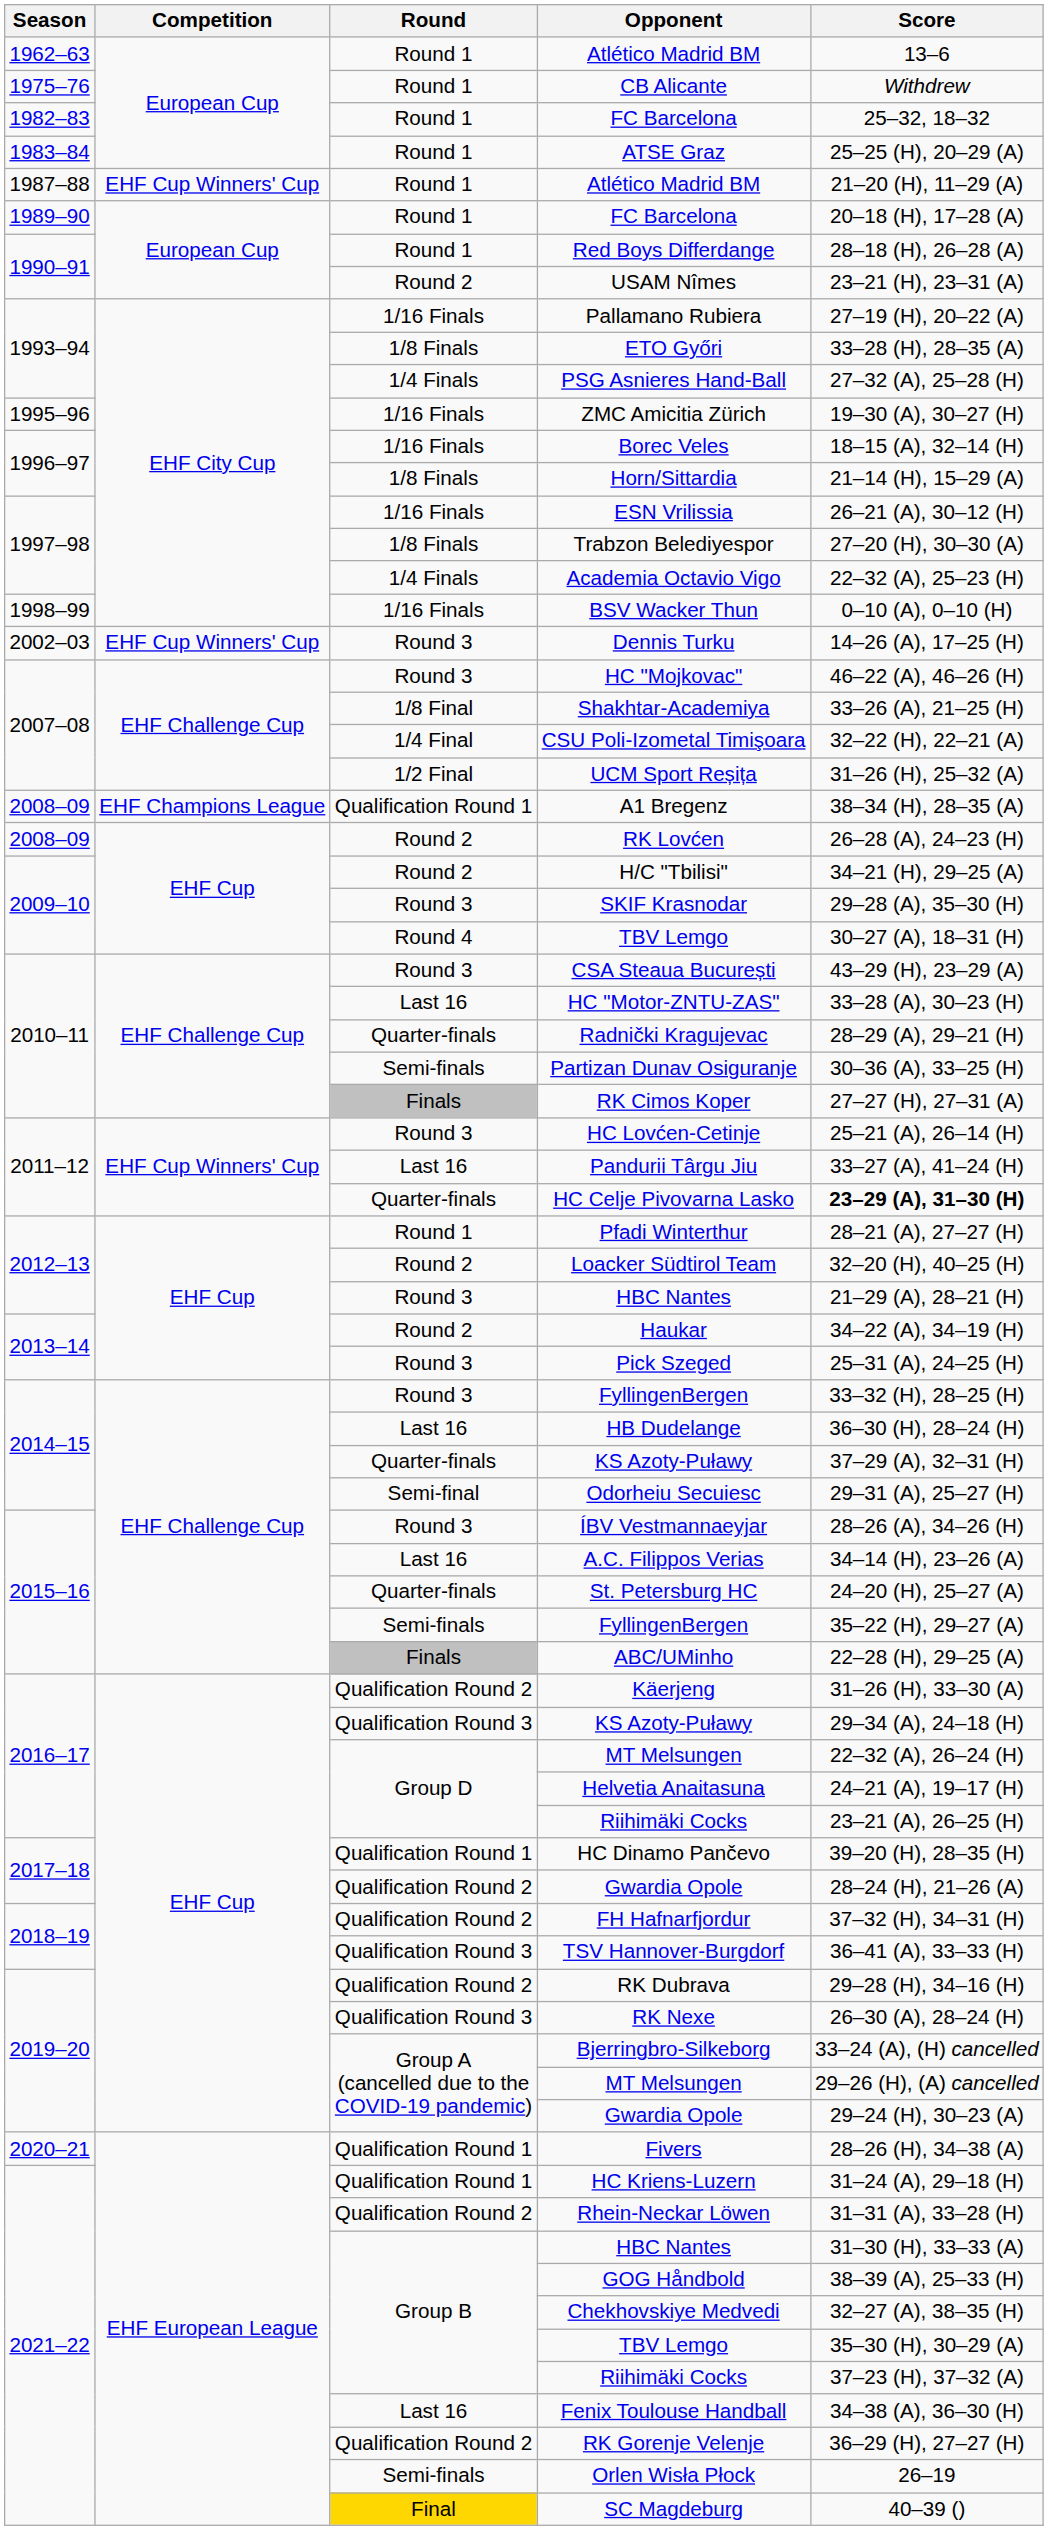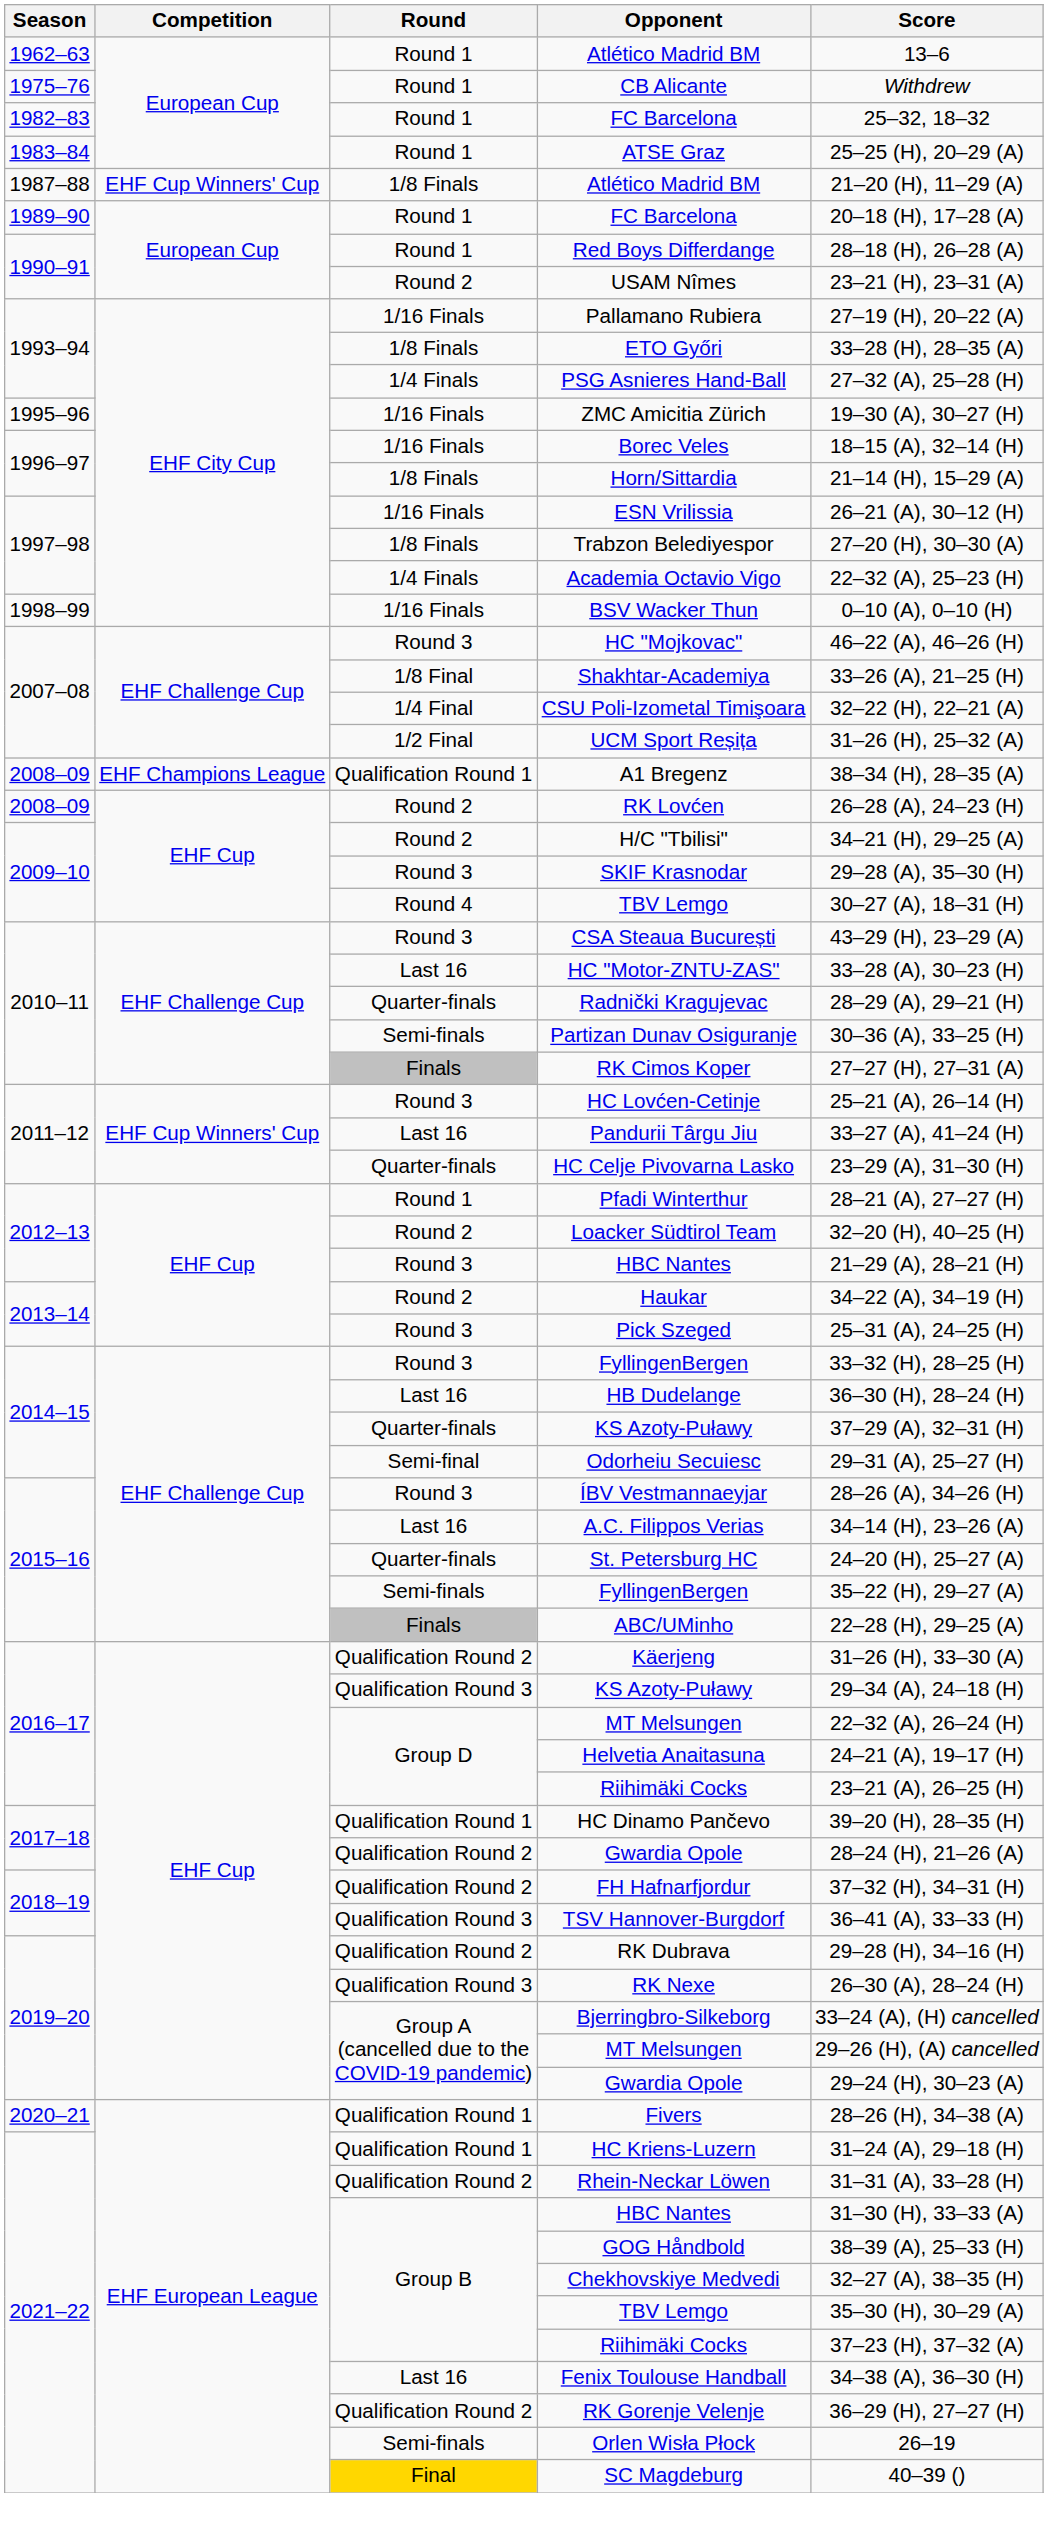 <table class="wikitable collapsible" align="center" style="text-align:center;">
 <tr>
 <th scope="col">Season</th>
 <th scope="col">Competition</th>
 <th scope="col">Round</th>
 <th scope="col">Opponent</th>
 <th scope="col">Score</th>
 </tr>
 <tr>
 <td><a href='#'>1962–63</a></td>
 <td rowspan="4"><a href='#'>European Cup</a></td>
 <td>Round 1</td>
 <td> <a href='#'>Atlético Madrid BM</a></td>
 <td>13–6</td>
 </tr>
 <tr>
 <td><a href='#'>1975–76</a></td>
 <td>Round 1</td>
 <td> <a href='#'>CB Alicante</a></td>
 <td><em>Withdrew</em></td>
 </tr>
 <tr>
 <td><a href='#'>1982–83</a></td>
 <td>Round 1</td>
 <td> <a href='#'>FC Barcelona</a></td>
 <td>25–32, 18–32</td>
 </tr>
 <tr>
 <td><a href='#'>1983–84</a></td>
 <td>Round 1</td>
 <td> <a href='#'>ATSE Graz</a></td>
 <td>25–25 (H), 20–29 (A)</td>
 </tr>
 <tr>
 <td>1987–88</td>
 <td><a href='#'>EHF Cup Winners' Cup</a></td>
-<td>Round 1</td>
+<td>1/8 Finals</td>
 <td> <a href='#'>Atlético Madrid BM</a></td>
 <td>21–20 (H), 11–29 (A)</td>
 </tr>
 <tr>
 <td><a href='#'>1989–90</a></td>
 <td rowspan="3"><a href='#'>European Cup</a></td>
 <td>Round 1</td>
 <td> <a href='#'>FC Barcelona</a></td>
 <td>20–18 (H), 17–28 (A)</td>
 </tr>
 <tr>
 <td rowspan="2"><a href='#'>1990–91</a></td>
 <td>Round 1</td>
 <td> <a href='#'>Red Boys Differdange</a></td>
 <td>28–18 (H), 26–28 (A)</td>
 </tr>
 <tr>
 <td>Round 2</td>
 <td> USAM Nîmes</td>
 <td>23–21 (H), 23–31 (A)</td>
 </tr>
 <tr>
 <td rowspan="3">1993–94</td>
 <td rowspan="10"><a href='#'>EHF City Cup</a></td>
 <td>1/16 Finals</td>
 <td> Pallamano Rubiera</td>
 <td>27–19 (H), 20–22 (A)</td>
 </tr>
 <tr>
 <td>1/8 Finals</td>
 <td> <a href='#'>ETO Győri</a></td>
 <td>33–28 (H), 28–35 (A)</td>
 </tr>
 <tr>
 <td>1/4 Finals</td>
 <td> <a href='#'>PSG Asnieres Hand-Ball</a></td>
 <td>27–32 (A), 25–28 (H)</td>
 </tr>
 <tr>
 <td>1995–96</td>
 <td>1/16 Finals</td>
 <td> ZMC Amicitia Zürich</td>
 <td>19–30 (A), 30–27 (H)</td>
 </tr>
 <tr>
 <td rowspan="2">1996–97</td>
 <td>1/16 Finals</td>
 <td> <a href='#'>Borec Veles</a></td>
 <td>18–15 (A), 32–14 (H)</td>
 </tr>
 <tr>
 <td>1/8 Finals</td>
 <td> <a href='#'>Horn/Sittardia</a></td>
 <td>21–14 (H), 15–29 (A)</td>
 </tr>
 <tr>
 <td rowspan="3">1997–98</td>
 <td>1/16 Finals</td>
 <td> <a href='#'>ESN Vrilissia</a></td>
 <td>26–21 (A), 30–12 (H)</td>
 </tr>
 <tr>
 <td>1/8 Finals</td>
 <td> Trabzon Belediyespor</td>
 <td>27–20 (H), 30–30 (A)</td>
 </tr>
 <tr>
 <td>1/4 Finals</td>
 <td> <a href='#'>Academia Octavio Vigo</a></td>
 <td>22–32 (A), 25–23 (H)</td>
 </tr>
 <tr>
 <td>1998–99</td>
 <td>1/16 Finals</td>
 <td> <a href='#'>BSV Wacker Thun</a></td>
 <td>0–10 (A), 0–10 (H)</td>
-</tr>
-<tr>
-<td>2002–03</td>
-<td><a href='#'>EHF Cup Winners' Cup</a></td>
-<td>Round 3</td>
-<td> <a href='#'>Dennis Turku</a></td>
-<td>14–26 (A), 17–25 (H)</td>
 </tr>
 <tr>
 <td rowspan="4">2007–08</td>
 <td rowspan="4"><a href='#'>EHF Challenge Cup</a></td>
 <td>Round 3</td>
 <td> <a href='#'>HC "Mojkovac"</a></td>
 <td>46–22 (A), 46–26 (H)</td>
 </tr>
 <tr>
 <td>1/8 Final</td>
 <td> <a href='#'>Shakhtar-Academiya</a></td>
 <td>33–26 (A), 21–25 (H)</td>
 </tr>
 <tr>
 <td>1/4 Final</td>
 <td> <a href='#'>CSU Poli-Izometal Timişoara</a></td>
 <td>32–22 (H), 22–21 (A)</td>
 </tr>
 <tr>
 <td>1/2 Final</td>
 <td> <a href='#'>UCM Sport Reșița</a></td>
 <td>31–26 (H), 25–32 (A)</td>
 </tr>
 <tr>
 <td><a href='#'>2008–09</a></td>
 <td><a href='#'>EHF Champions League</a></td>
 <td>Qualification Round 1</td>
 <td> A1 Bregenz</td>
 <td>38–34 (H), 28–35 (A)</td>
 </tr>
 <tr>
 <td><a href='#'>2008–09</a></td>
 <td rowspan="4"><a href='#'>EHF Cup</a></td>
 <td>Round 2</td>
 <td> <a href='#'>RK Lovćen</a></td>
 <td>26–28 (A), 24–23 (H)</td>
 </tr>
 <tr>
 <td rowspan="3"><a href='#'>2009–10</a></td>
 <td>Round 2</td>
 <td> H/C "Tbilisi"</td>
 <td>34–21 (H), 29–25 (A)</td>
 </tr>
 <tr>
 <td>Round 3</td>
 <td> <a href='#'>SKIF Krasnodar</a></td>
 <td>29–28 (A), 35–30 (H)</td>
 </tr>
 <tr>
 <td>Round 4</td>
 <td> <a href='#'>TBV Lemgo</a></td>
 <td>30–27 (A), 18–31 (H)</td>
 </tr>
 <tr>
 <td rowspan="5">2010–11</td>
 <td rowspan="5"><a href='#'>EHF Challenge Cup</a></td>
 <td>Round 3</td>
 <td> <a href='#'>CSA Steaua București</a></td>
 <td>43–29 (H), 23–29 (A)</td>
 </tr>
 <tr>
 <td>Last 16</td>
 <td> <a href='#'>HC "Motor-ZNTU-ZAS"</a></td>
 <td>33–28 (A), 30–23 (H)</td>
 </tr>
 <tr>
 <td>Quarter-finals</td>
 <td> <a href='#'>Radnički Kragujevac</a></td>
 <td>28–29 (A), 29–21 (H)</td>
 </tr>
 <tr>
 <td>Semi-finals</td>
 <td> <a href='#'>Partizan Dunav Osiguranje</a></td>
 <td>30–36 (A), 33–25 (H)</td>
 </tr>
 <tr>
 <td style="background:silver">Finals</td>
 <td> <a href='#'>RK Cimos Koper</a></td>
 <td>27–27 (H), 27–31 (A)</td>
 </tr>
 <tr>
 <td rowspan="3">2011–12</td>
 <td rowspan="3"><a href='#'>EHF Cup Winners' Cup</a></td>
 <td>Round 3</td>
 <td> <a href='#'>HC Lovćen-Cetinje</a></td>
 <td>25–21 (A), 26–14 (H)</td>
 </tr>
 <tr>
 <td>Last 16</td>
 <td> <a href='#'>Pandurii Târgu Jiu</a></td>
 <td>33–27 (A), 41–24 (H)</td>
 </tr>
 <tr>
 <td>Quarter-finals</td>
 <td> <a href='#'>HC Celje Pivovarna Lasko</a></td>
-<td><strong>23–29 (A), 31–30 (H)</strong></td>
+<td>23–29 (A), 31–30 (H)</td>
 </tr>
 <tr>
 <td rowspan="3"><a href='#'>2012–13</a></td>
 <td rowspan="5"><a href='#'>EHF Cup</a></td>
 <td>Round 1</td>
 <td> <a href='#'>Pfadi Winterthur</a></td>
 <td>28–21 (A), 27–27 (H)</td>
 </tr>
 <tr>
 <td>Round 2</td>
 <td> <a href='#'>Loacker Südtirol Team</a></td>
 <td>32–20 (H), 40–25 (H)</td>
 </tr>
 <tr>
 <td>Round 3</td>
 <td> <a href='#'>HBC Nantes</a></td>
 <td>21–29 (A), 28–21 (H)</td>
 </tr>
 <tr>
 <td rowspan="2"><a href='#'>2013–14</a></td>
 <td>Round 2</td>
 <td> <a href='#'>Haukar</a></td>
 <td>34–22 (A), 34–19 (H)</td>
 </tr>
 <tr>
 <td>Round 3</td>
 <td> <a href='#'>Pick Szeged</a></td>
 <td>25–31 (A), 24–25 (H)</td>
 </tr>
 <tr>
 <td rowspan="4"><a href='#'>2014–15</a></td>
 <td rowspan="9"><a href='#'>EHF Challenge Cup</a></td>
 <td>Round 3</td>
 <td> <a href='#'>FyllingenBergen</a></td>
 <td>33–32 (H), 28–25 (H)</td>
 </tr>
 <tr>
 <td>Last 16</td>
 <td> <a href='#'>HB Dudelange</a></td>
 <td>36–30 (H), 28–24 (H)</td>
 </tr>
 <tr>
 <td>Quarter-finals</td>
 <td> <a href='#'>KS Azoty-Puławy</a></td>
 <td>37–29 (A), 32–31 (H)</td>
 </tr>
 <tr>
 <td>Semi-final</td>
 <td> <a href='#'>Odorheiu Secuiesc</a></td>
 <td>29–31 (A), 25–27 (H)</td>
 </tr>
 <tr>
 <td rowspan="5"><a href='#'>2015–16</a></td>
 <td>Round 3</td>
 <td> <a href='#'>ÍBV Vestmannaeyjar</a></td>
 <td>28–26 (A), 34–26 (H)</td>
 </tr>
 <tr>
 <td>Last 16</td>
 <td> <a href='#'>A.C. Filippos Verias</a></td>
 <td>34–14 (H), 23–26 (A)</td>
 </tr>
 <tr>
 <td>Quarter-finals</td>
 <td> <a href='#'>St. Petersburg HC</a></td>
 <td>24–20 (H), 25–27 (A)</td>
 </tr>
 <tr>
 <td>Semi-finals</td>
 <td> <a href='#'>FyllingenBergen</a></td>
 <td>35–22 (H), 29–27 (A)</td>
 </tr>
 <tr>
 <td style="background:silver">Finals</td>
 <td> <a href='#'>ABC/UMinho</a></td>
 <td>22–28 (H), 29–25 (A)</td>
 </tr>
 <tr>
 <td rowspan="5"><a href='#'>2016–17</a></td>
 <td rowspan="14"><a href='#'>EHF Cup</a></td>
 <td>Qualification Round 2</td>
 <td> <a href='#'>Käerjeng</a></td>
 <td>31–26 (H), 33–30 (A)</td>
 </tr>
 <tr>
 <td>Qualification Round 3</td>
 <td> <a href='#'>KS Azoty-Puławy</a></td>
 <td>29–34 (A), 24–18 (H)</td>
 </tr>
 <tr>
 <td rowspan="3">Group D</td>
 <td> <a href='#'>MT Melsungen</a></td>
 <td>22–32 (A), 26–24 (H)</td>
 </tr>
 <tr>
 <td> <a href='#'>Helvetia Anaitasuna</a></td>
 <td>24–21 (A), 19–17 (H)</td>
 </tr>
 <tr>
 <td> <a href='#'>Riihimäki Cocks</a></td>
 <td>23–21 (A), 26–25 (H)</td>
 </tr>
 <tr>
 <td rowspan="2"><a href='#'>2017–18</a></td>
 <td>Qualification Round 1</td>
 <td> HC Dinamo Pančevo</td>
 <td>39–20 (H), 28–35 (H)</td>
 </tr>
 <tr>
 <td>Qualification Round 2</td>
 <td> <a href='#'>Gwardia Opole</a></td>
 <td>28–24 (H), 21–26 (A)</td>
 </tr>
 <tr>
 <td rowspan="2"><a href='#'>2018–19</a></td>
 <td>Qualification Round 2</td>
 <td> <a href='#'>FH Hafnarfjordur</a></td>
 <td>37–32 (H), 34–31 (H)</td>
 </tr>
 <tr>
 <td>Qualification Round 3</td>
 <td> <a href='#'>TSV Hannover-Burgdorf</a></td>
 <td>36–41 (A), 33–33 (H)</td>
 </tr>
 <tr>
 <td rowspan="5"><a href='#'>2019–20</a></td>
 <td>Qualification Round 2</td>
 <td> RK Dubrava</td>
 <td>29–28 (H), 34–16 (H)</td>
 </tr>
 <tr>
 <td>Qualification Round 3</td>
 <td> <a href='#'>RK Nexe</a></td>
 <td>26–30 (A), 28–24 (H)</td>
 </tr>
 <tr>
 <td rowspan="3">Group A<br>(cancelled due to the<br><a href='#'>COVID-19 pandemic</a>)</td>
 <td> <a href='#'>Bjerringbro-Silkeborg</a></td>
 <td>33–24 (A), (H) <em>cancelled</em></td>
 </tr>
 <tr>
 <td> <a href='#'>MT Melsungen</a></td>
 <td>29–26 (H), (A) <em>cancelled</em></td>
 </tr>
 <tr>
 <td> <a href='#'>Gwardia Opole</a></td>
 <td>29–24 (H), 30–23 (A)</td>
 </tr>
 <tr>
 <td><a href='#'>2020–21</a></td>
 <td rowspan="12"><a href='#'>EHF European League</a></td>
 <td>Qualification Round 1</td>
 <td> <a href='#'>Fivers</a></td>
 <td>28–26 (H), 34–38 (A)</td>
 </tr>
 <tr>
 <td rowspan="11"><a href='#'>2021–22</a></td>
 <td>Qualification Round 1</td>
 <td> <a href='#'>HC Kriens-Luzern</a></td>
 <td>31–24 (A), 29–18 (H)</td>
 </tr>
 <tr>
 <td>Qualification Round 2</td>
 <td> <a href='#'>Rhein-Neckar Löwen</a></td>
 <td>31–31 (A), 33–28 (H)</td>
 </tr>
 <tr>
 <td rowspan="5">Group B</td>
 <td> <a href='#'>HBC Nantes</a></td>
 <td>31–30 (H), 33–33 (A)</td>
 </tr>
 <tr>
 <td> <a href='#'>GOG Håndbold</a></td>
 <td>38–39 (A), 25–33 (H)</td>
 </tr>
 <tr>
 <td> <a href='#'>Chekhovskiye Medvedi</a></td>
 <td>32–27 (A), 38–35 (H)</td>
 </tr>
 <tr>
 <td> <a href='#'>TBV Lemgo</a></td>
 <td>35–30 (H), 30–29 (A)</td>
 </tr>
 <tr>
 <td> <a href='#'>Riihimäki Cocks</a></td>
 <td>37–23 (H), 37–32 (A)</td>
 </tr>
 <tr>
 <td>Last 16</td>
 <td> <a href='#'>Fenix Toulouse Handball</a></td>
 <td>34–38 (A), 36–30 (H)</td>
 </tr>
 <tr>
 <td>Qualification Round 2</td>
 <td> <a href='#'>RK Gorenje Velenje</a></td>
 <td>36–29 (H), 27–27 (H)</td>
 </tr>
 <tr>
 <td>Semi-finals</td>
 <td> <a href='#'>Orlen Wisła Płock</a></td>
 <td>26–19</td>
 </tr>
 <tr>
 <td style="background:gold">Final</td>
 <td> <a href='#'>SC Magdeburg</a></td>
 <td>40–39 ()</td>
 </tr>
 </table>
